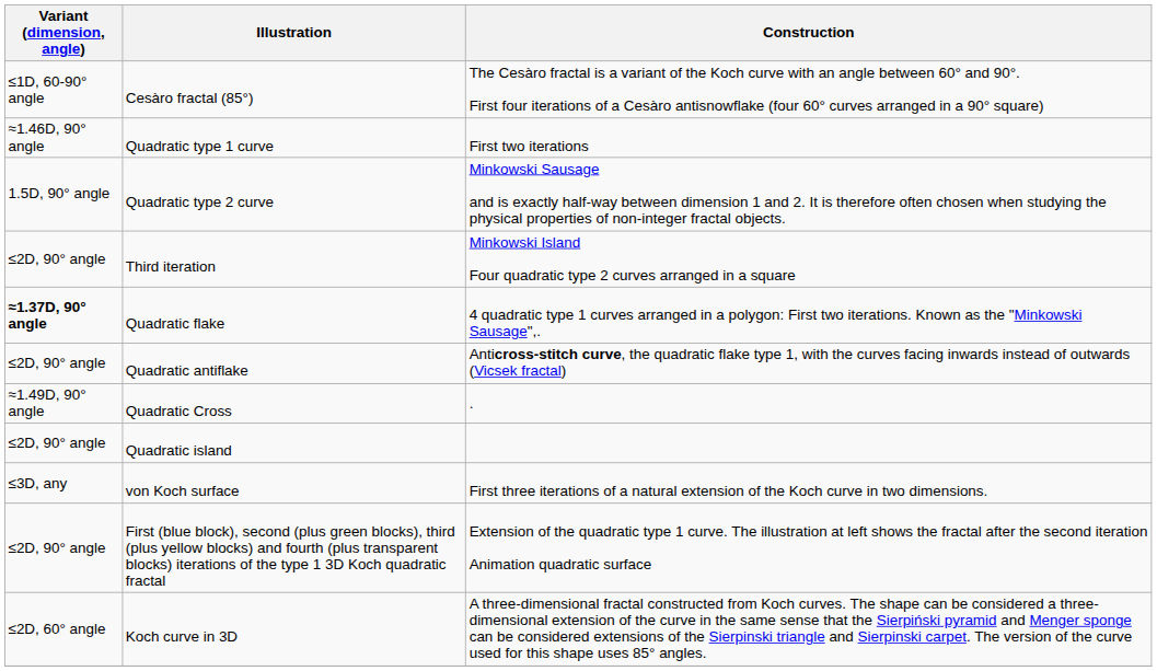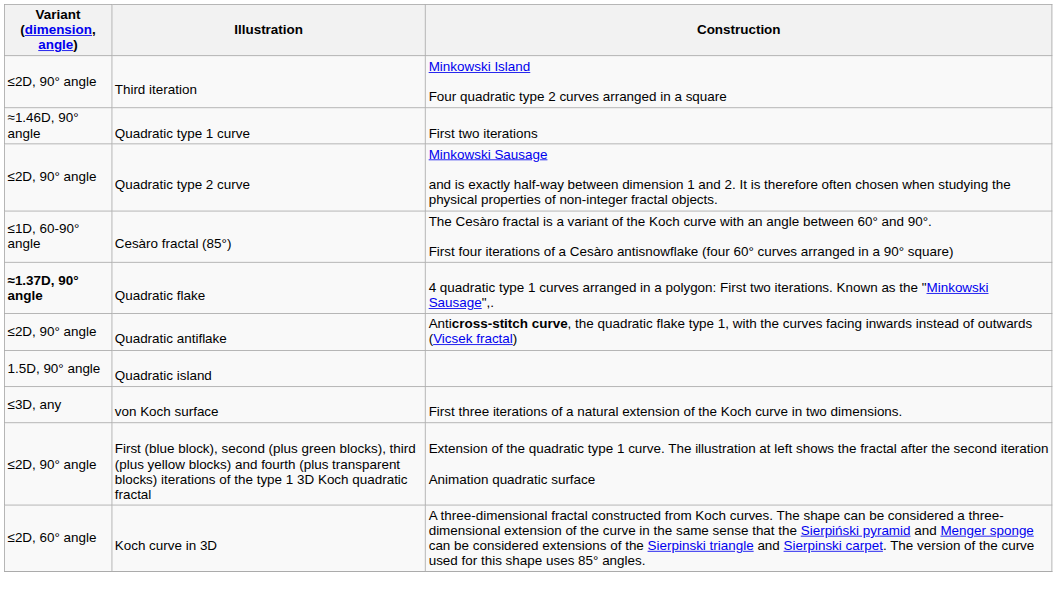 <table class="wikitable">
 <tr>
 <th>Variant (<a href='#'>dimension</a>, <a href='#'>angle</a>)</th>
 <th>Illustration</th>
 <th>Construction</th>
 </tr>
 <tr>
-<td>≤1D, 60-90° angle</td>
-<td> <br> Cesàro fractal (85°)</td>
-<td>The Cesàro fractal is a variant of the Koch curve with an angle between 60° and 90°. <br>  <br> First four iterations of a Cesàro antisnowflake (four 60° curves arranged in a 90° square)</td>
+<td>≤2D, 90° angle</td>
+<td> <br> Third iteration</td>
+<td align="left"><a href='#'>Minkowski Island</a> <br>  <br> Four quadratic type 2 curves arranged in a square</td>
 </tr>
 <tr>
 <td>≈1.46D, 90° angle</td>
 <td> <br> Quadratic type 1 curve</td>
 <td align="left"> <br> First two iterations</td>
 </tr>
 <tr>
-<td>1.5D, 90° angle</td>
+<td>≤2D, 90° angle</td>
 <td> <br> Quadratic type 2 curve</td>
 <td align="left"><a href='#'>Minkowski Sausage</a> <br>  <br> and is exactly half-way between dimension 1 and 2. It is therefore often chosen when studying the physical properties of non-integer fractal objects.</td>
 </tr>
 <tr>
-<td>≤2D, 90° angle</td>
-<td> <br> Third iteration</td>
-<td align="left"><a href='#'>Minkowski Island</a> <br>  <br> Four quadratic type 2 curves arranged in a square</td>
+<td>≤1D, 60-90° angle</td>
+<td> <br> Cesàro fractal (85°)</td>
+<td>The Cesàro fractal is a variant of the Koch curve with an angle between 60° and 90°. <br>  <br> First four iterations of a Cesàro antisnowflake (four 60° curves arranged in a 90° square)</td>
 </tr>
 <tr>
 <td><strong>≈1.37D, 90° angle</strong></td>
 <td> <br> Quadratic flake</td>
 <td align="left"> <br> 4 quadratic type 1 curves arranged in a polygon: First two iterations. Known as the "<a href='#'>Minkowski Sausage</a>",.</td>
 </tr>
 <tr>
 <td>≤2D, 90° angle</td>
 <td> <br> Quadratic antiflake</td>
 <td align="left">Anti<strong>cross-stitch curve</strong>, the quadratic flake type 1, with the curves facing inwards instead of outwards (<a href='#'>Vicsek fractal</a>)</td>
 </tr>
 <tr>
-<td>≈1.49D, 90° angle</td>
-<td> <br> Quadratic Cross</td>
-<td align="left">.</td>
-</tr>
-<tr>
-<td>≤2D, 90° angle</td>
+<td>1.5D, 90° angle</td>
 <td> <br> Quadratic island</td>
 <td align="left"> <br></td>
 </tr>
 <tr>
 <td>≤3D, any</td>
 <td> <br> von Koch surface</td>
 <td> <br> First three iterations of a natural extension of the Koch curve in two dimensions.</td>
 </tr>
 <tr>
 <td>≤2D, 90° angle</td>
 <td> <br> First (blue block), second (plus green blocks), third (plus yellow blocks) and fourth (plus transparent blocks) iterations of the type 1 3D Koch quadratic fractal</td>
 <td>Extension of the quadratic type 1 curve. The illustration at left shows the fractal after the second iteration <br>   <br> Animation quadratic surface</td>
 </tr>
 <tr>
 <td>≤2D, 60° angle</td>
 <td> <br> Koch curve in 3D</td>
 <td>A three-dimensional fractal constructed from Koch curves. The shape can be considered a three-dimensional extension of the curve in the same sense that the <a href='#'>Sierpiński pyramid</a> and <a href='#'>Menger sponge</a> can be considered extensions of the <a href='#'>Sierpinski triangle</a> and <a href='#'>Sierpinski carpet</a>. The version of the curve used for this shape uses 85° angles.</td>
 </tr>
 <tr>
 </tr>
 </table>
